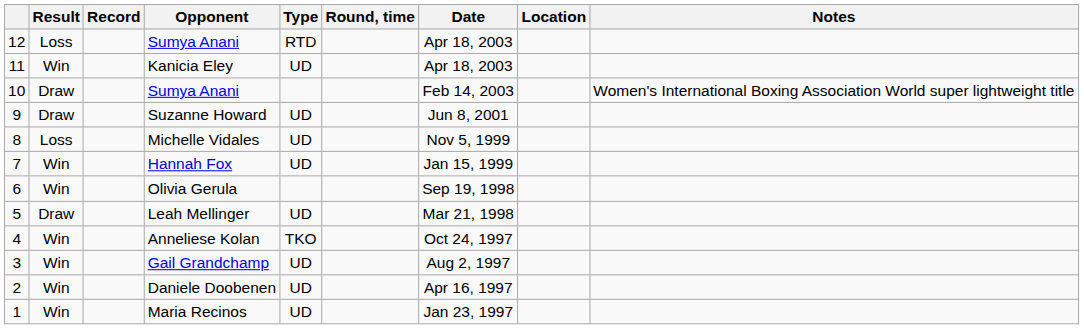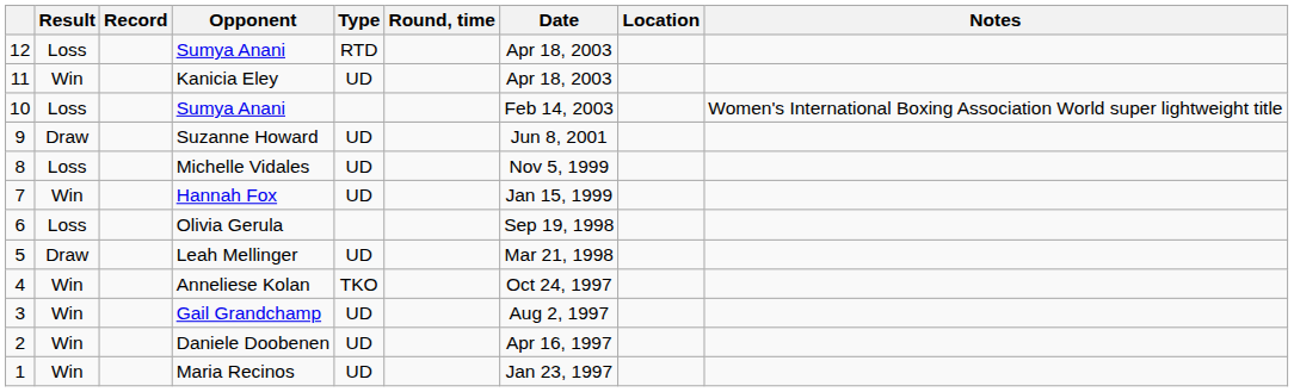 <table class="wikitable" style="text-align:center; font-size:95%">
 <tr>
 <th></th>
 <th>Result</th>
 <th>Record</th>
 <th>Opponent</th>
 <th>Type</th>
 <th>Round, time</th>
 <th>Date</th>
 <th>Location</th>
 <th>Notes</th>
 </tr>
 <tr>
 <td>12</td>
 <td>Loss</td>
 <td></td>
 <td style="text-align:left;"> <a href='#'>Sumya Anani</a></td>
 <td>RTD</td>
 <td></td>
 <td>Apr 18, 2003</td>
 <td style="text-align:left;"></td>
 <td style="text-align:left;"></td>
 </tr>
 <tr>
 <td>11</td>
 <td>Win</td>
 <td></td>
 <td style="text-align:left;"> Kanicia Eley</td>
 <td>UD</td>
 <td></td>
 <td>Apr 18, 2003</td>
 <td style="text-align:left;"></td>
 <td style="text-align:left;"></td>
 </tr>
 <tr>
 <td>10</td>
-<td>Draw</td>
+<td>Loss</td>
 <td></td>
 <td style="text-align:left;"> <a href='#'>Sumya Anani</a></td>
 <td></td>
 <td></td>
 <td>Feb 14, 2003</td>
 <td style="text-align:left;"></td>
 <td style="text-align:left;">Women's International Boxing Association World super lightweight title</td>
 </tr>
 <tr>
 <td>9</td>
 <td>Draw</td>
 <td></td>
 <td style="text-align:left;"> Suzanne Howard</td>
 <td>UD</td>
 <td></td>
 <td>Jun 8, 2001</td>
 <td style="text-align:left;"></td>
 <td style="text-align:left;"></td>
 </tr>
 <tr>
 <td>8</td>
 <td>Loss</td>
 <td></td>
 <td style="text-align:left;"> Michelle Vidales</td>
 <td>UD</td>
 <td></td>
 <td>Nov 5, 1999</td>
 <td style="text-align:left;"></td>
 <td style="text-align:left;"></td>
 </tr>
 <tr>
 <td>7</td>
 <td>Win</td>
 <td></td>
 <td style="text-align:left;"> <a href='#'>Hannah Fox</a></td>
 <td>UD</td>
 <td></td>
 <td>Jan 15, 1999</td>
 <td style="text-align:left;"></td>
 <td style="text-align:left;"></td>
 </tr>
 <tr>
 <td>6</td>
-<td>Win</td>
+<td>Loss</td>
 <td></td>
 <td style="text-align:left;"> Olivia Gerula</td>
 <td></td>
 <td></td>
 <td>Sep 19, 1998</td>
 <td style="text-align:left;"></td>
 <td style="text-align:left;"></td>
 </tr>
 <tr>
 <td>5</td>
 <td>Draw</td>
 <td></td>
 <td style="text-align:left;"> Leah Mellinger</td>
 <td>UD</td>
 <td></td>
 <td>Mar 21, 1998</td>
 <td style="text-align:left;"></td>
 <td style="text-align:left;"></td>
 </tr>
 <tr>
 <td>4</td>
 <td>Win</td>
 <td></td>
 <td style="text-align:left;"> Anneliese Kolan</td>
 <td>TKO</td>
 <td></td>
 <td>Oct 24, 1997</td>
 <td style="text-align:left;"></td>
 <td style="text-align:left;"></td>
 </tr>
 <tr>
 <td>3</td>
 <td>Win</td>
 <td></td>
 <td style="text-align:left;"> <a href='#'>Gail Grandchamp</a></td>
 <td>UD</td>
 <td></td>
 <td>Aug 2, 1997</td>
 <td style="text-align:left;"></td>
 <td style="text-align:left;"></td>
 </tr>
 <tr>
 <td>2</td>
 <td>Win</td>
 <td></td>
 <td style="text-align:left;"> Daniele Doobenen</td>
 <td>UD</td>
 <td></td>
 <td>Apr 16, 1997</td>
 <td style="text-align:left;"></td>
 <td style="text-align:left;"></td>
 </tr>
 <tr>
 <td>1</td>
 <td>Win</td>
 <td></td>
 <td style="text-align:left;"> Maria Recinos</td>
 <td>UD</td>
 <td></td>
 <td>Jan 23, 1997</td>
 <td style="text-align:left;"></td>
 <td style="text-align:left;"></td>
 </tr>
 </table>
